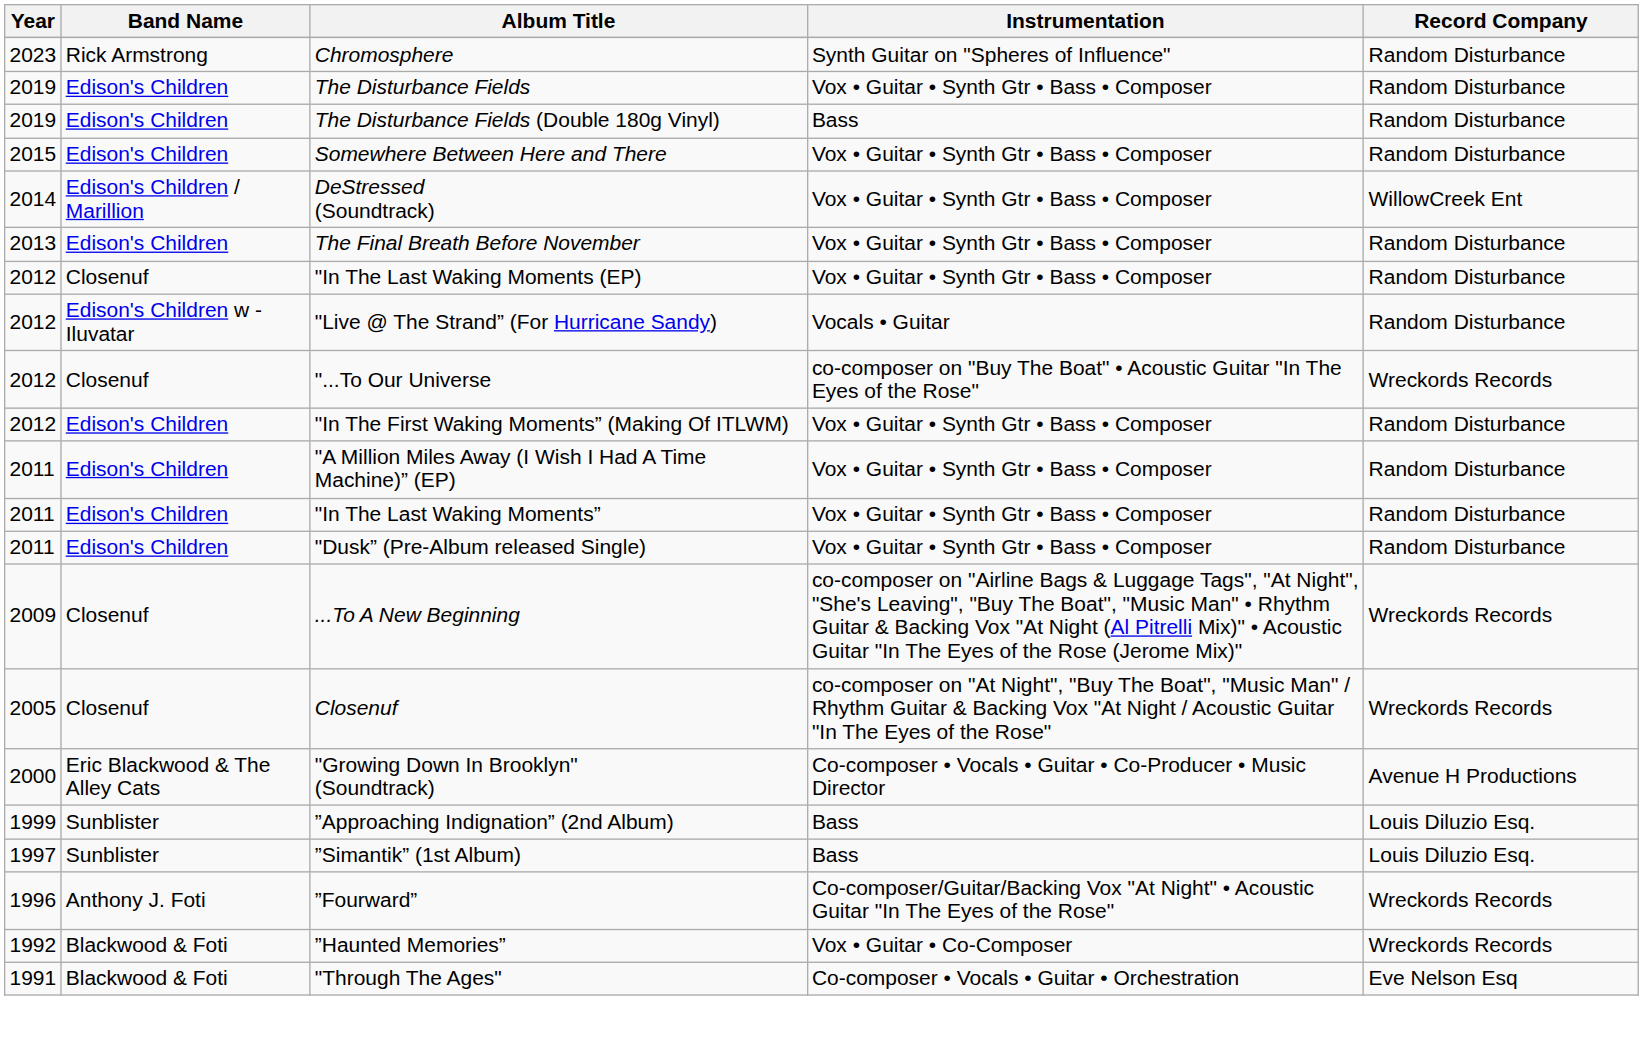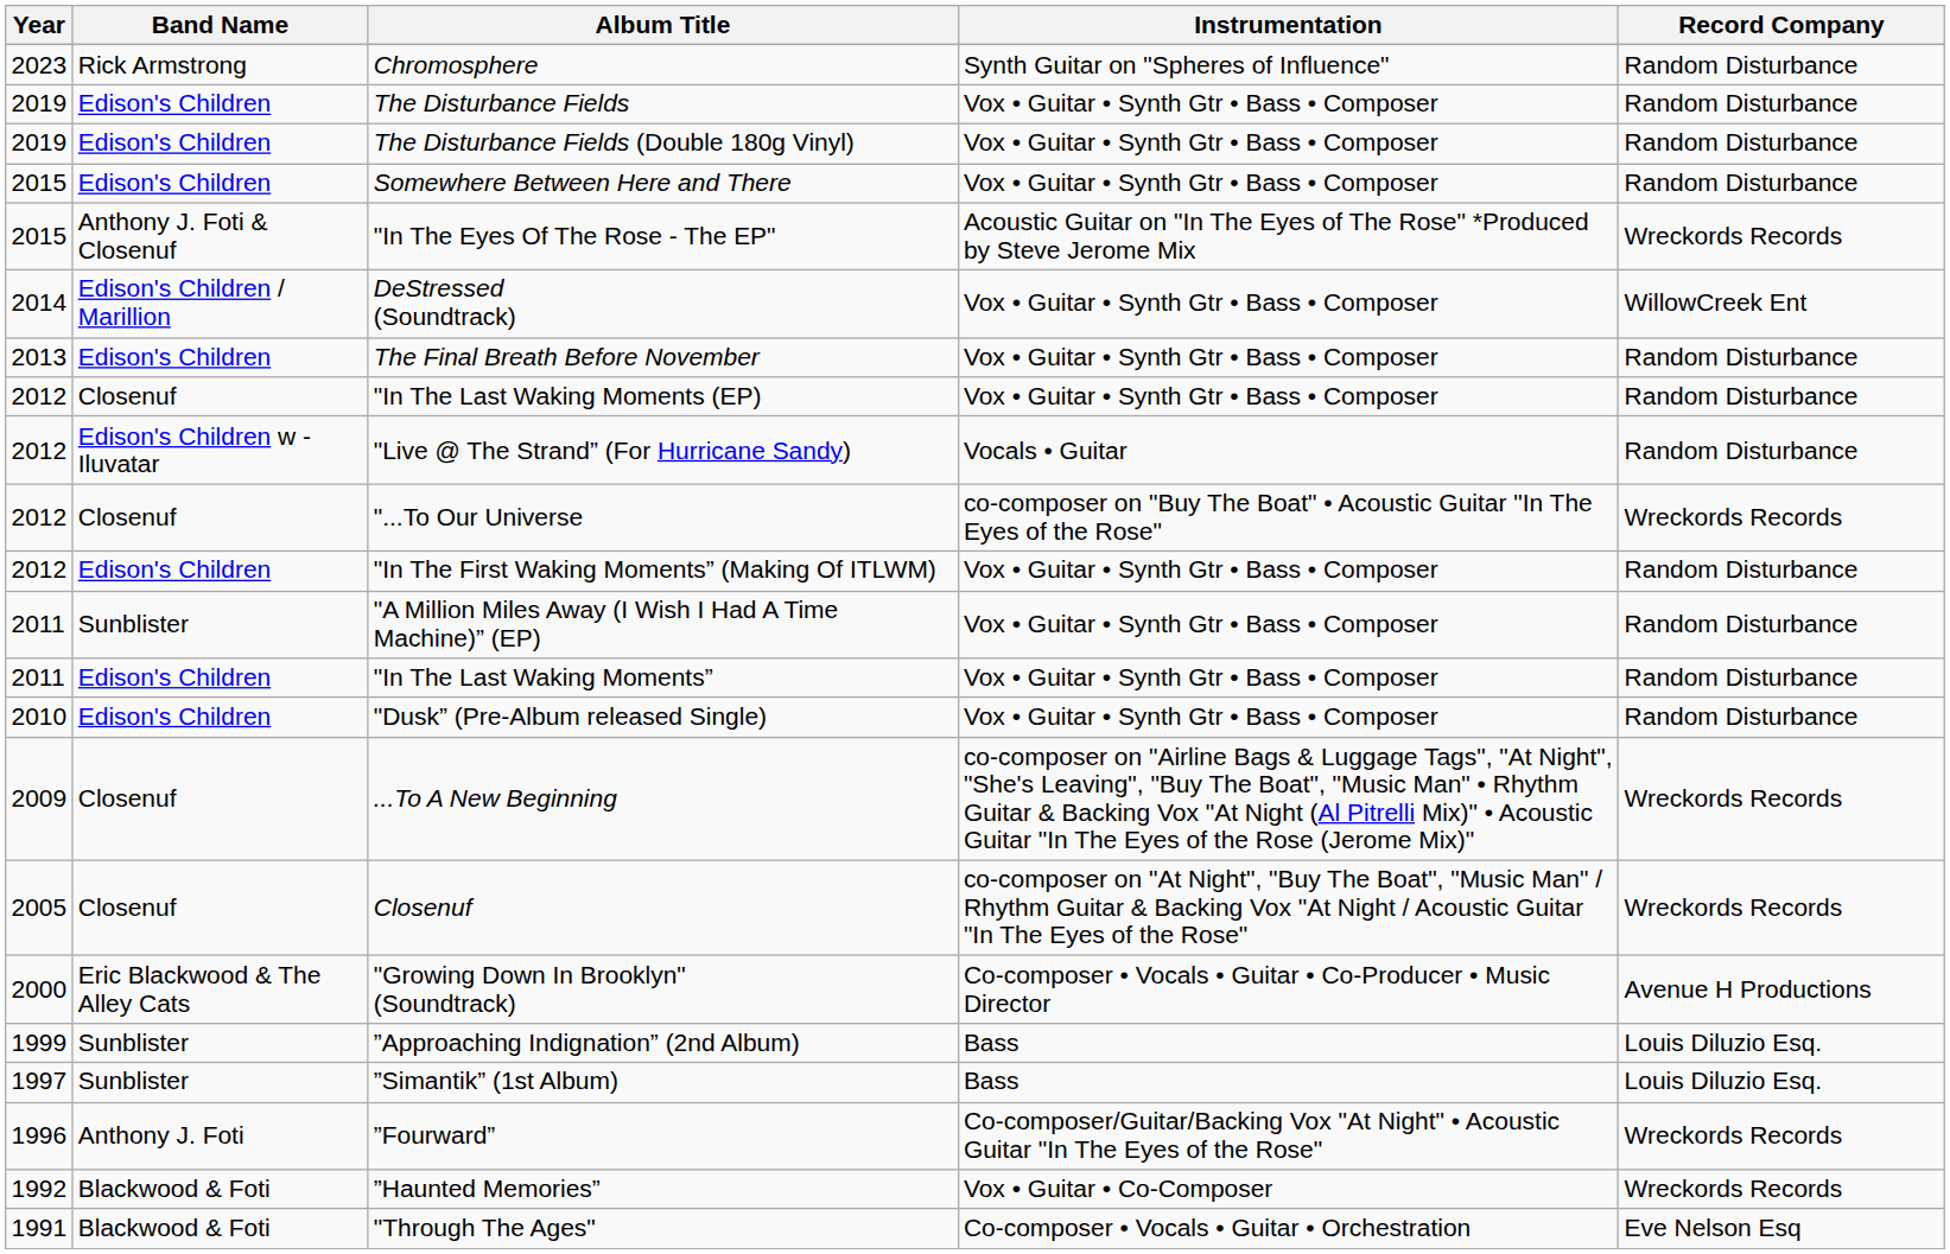 <table class="wikitable sortable">
 <tr>
 <th rowspan="1" style="width:1em;">Year</th>
 <th rowspan="1" style="width:22em;">Band Name</th>
 <th rowspan="1" style="width:50em;">Album Title</th>
 <th rowspan="1" style="width:50em;">Instrumentation</th>
 <th rowspan="1" style="width:24em;">Record Company</th>
 </tr>
 <tr>
 </tr>
 <tr>
 <td>2023</td>
 <td>Rick Armstrong</td>
 <td><em>Chromosphere</em></td>
 <td>Synth Guitar on "Spheres of Influence"</td>
 <td>Random Disturbance</td>
 </tr>
 <tr>
 <td>2019</td>
 <td><a href='#'>Edison's Children</a></td>
 <td><em>The Disturbance Fields</em></td>
 <td>Vox • Guitar • Synth Gtr • Bass • Composer</td>
 <td>Random Disturbance</td>
 </tr>
 <tr>
 <td>2019</td>
 <td><a href='#'>Edison's Children</a></td>
 <td><em>The Disturbance Fields</em> (Double 180g Vinyl)</td>
-<td>Bass</td>
+<td>Vox • Guitar • Synth Gtr • Bass • Composer</td>
 <td>Random Disturbance</td>
 </tr>
 <tr>
 <td>2015</td>
 <td><a href='#'>Edison's Children</a></td>
 <td><em>Somewhere Between Here and There</em></td>
 <td>Vox • Guitar • Synth Gtr • Bass • Composer</td>
 <td>Random Disturbance</td>
+</tr>
+<tr>
+<td>2015</td>
+<td>Anthony J. Foti & Closenuf</td>
+<td>"In The Eyes Of The Rose - The EP"</td>
+<td>Acoustic Guitar on "In The Eyes of The Rose" *Produced by Steve Jerome Mix</td>
+<td>Wreckords Records</td>
 </tr>
 <tr>
 <td>2014</td>
 <td><a href='#'>Edison's Children</a> / <a href='#'>Marillion</a></td>
 <td><em>DeStressed</em><br>(Soundtrack)</td>
 <td>Vox • Guitar • Synth Gtr • Bass • Composer</td>
 <td>WillowCreek Ent</td>
 </tr>
 <tr>
 <td>2013</td>
 <td><a href='#'>Edison's Children</a></td>
 <td><em>The Final Breath Before November</em></td>
 <td>Vox • Guitar • Synth Gtr • Bass • Composer</td>
 <td>Random Disturbance</td>
 </tr>
 <tr>
 <td>2012</td>
 <td>Closenuf</td>
 <td>"In The Last Waking Moments (EP)</td>
 <td>Vox • Guitar • Synth Gtr • Bass • Composer</td>
 <td>Random Disturbance</td>
 </tr>
 <tr>
 <td>2012</td>
 <td><a href='#'>Edison's Children</a> w - Iluvatar</td>
 <td>"Live @ The Strand” (For <a href='#'>Hurricane Sandy</a>)</td>
 <td>Vocals • Guitar</td>
 <td>Random Disturbance</td>
 </tr>
 <tr>
 <td>2012</td>
 <td>Closenuf</td>
 <td>"...To Our Universe</td>
 <td>co-composer on  "Buy The Boat" • Acoustic Guitar "In The Eyes of the Rose"</td>
 <td>Wreckords Records</td>
 </tr>
 <tr>
 <td>2012</td>
 <td><a href='#'>Edison's Children</a></td>
 <td>"In The First Waking Moments” (Making Of ITLWM)</td>
 <td>Vox • Guitar • Synth Gtr • Bass • Composer</td>
 <td>Random Disturbance</td>
 </tr>
 <tr>
 <td>2011</td>
-<td><a href='#'>Edison's Children</a></td>
+<td>Sunblister</td>
 <td>"A Million Miles Away (I Wish I Had A Time Machine)” (EP)</td>
 <td>Vox • Guitar • Synth Gtr • Bass • Composer</td>
 <td>Random Disturbance</td>
 </tr>
 <tr>
 <td>2011</td>
 <td><a href='#'>Edison's Children</a></td>
 <td>"In The Last Waking Moments”</td>
 <td>Vox • Guitar • Synth Gtr • Bass • Composer</td>
 <td>Random Disturbance</td>
 </tr>
 <tr>
-<td>2011</td>
+<td>2010</td>
 <td><a href='#'>Edison's Children</a></td>
 <td>"Dusk” (Pre-Album released Single)</td>
 <td>Vox • Guitar • Synth Gtr • Bass • Composer</td>
 <td>Random Disturbance</td>
 </tr>
 <tr>
 <td>2009</td>
 <td>Closenuf</td>
 <td><em>...To A New Beginning</em></td>
 <td>co-composer on "Airline Bags & Luggage Tags", "At Night", "She's Leaving", "Buy The Boat", "Music Man" • Rhythm Guitar & Backing Vox "At Night (<a href='#'>Al Pitrelli</a> Mix)" • Acoustic Guitar "In The Eyes of the Rose (Jerome Mix)"</td>
 <td>Wreckords Records</td>
 </tr>
 <tr>
 <td>2005</td>
 <td>Closenuf</td>
 <td><em>Closenuf</em></td>
 <td>co-composer on  "At Night", "Buy The Boat", "Music Man" / Rhythm Guitar & Backing Vox "At Night / Acoustic Guitar "In The Eyes of the Rose"</td>
 <td>Wreckords Records</td>
 </tr>
 <tr>
 <td>2000</td>
 <td>Eric Blackwood & The Alley Cats</td>
 <td>"Growing Down In Brooklyn"<br>(Soundtrack)</td>
 <td>Co-composer • Vocals • Guitar • Co-Producer • Music Director</td>
 <td>Avenue H Productions</td>
 </tr>
 <tr>
 <td>1999</td>
 <td>Sunblister</td>
 <td>”Approaching Indignation” (2nd Album)</td>
 <td>Bass</td>
 <td>Louis Diluzio Esq.</td>
 </tr>
 <tr>
 <td>1997</td>
 <td>Sunblister</td>
 <td>”Simantik” (1st Album)</td>
 <td>Bass</td>
 <td>Louis Diluzio Esq.</td>
 </tr>
 <tr>
 <td>1996</td>
 <td>Anthony J. Foti</td>
 <td>”Fourward”</td>
 <td>Co-composer/Guitar/Backing Vox "At Night" • Acoustic Guitar "In The Eyes of the Rose"</td>
 <td>Wreckords Records</td>
 </tr>
 <tr>
 <td>1992</td>
 <td>Blackwood & Foti</td>
 <td>”Haunted Memories”</td>
 <td>Vox • Guitar • Co-Composer</td>
 <td>Wreckords Records</td>
 </tr>
 <tr>
 <td>1991</td>
 <td>Blackwood & Foti</td>
 <td>"Through The Ages"</td>
 <td>Co-composer • Vocals • Guitar • Orchestration</td>
 <td>Eve Nelson Esq</td>
 </tr>
 </table>
